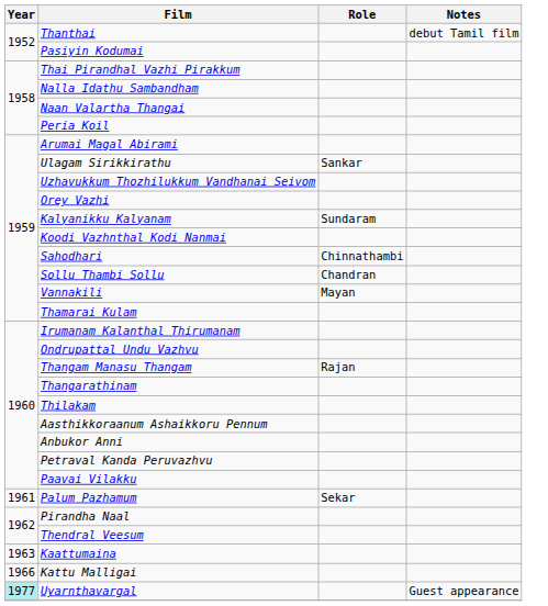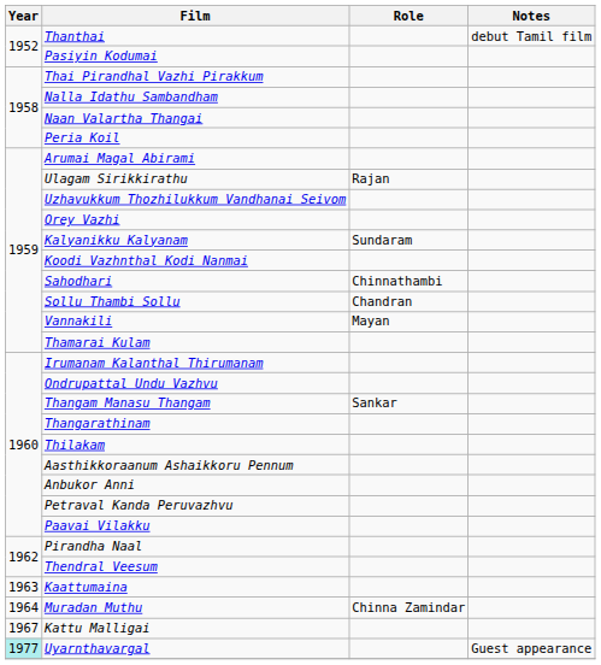 <table class="wikitable sortable">
 <tr>
 <th>Year</th>
 <th>Film</th>
 <th>Role</th>
 <th class="unsortable">Notes</th>
 </tr>
 <tr>
 <td rowspan=2>1952</td>
 <td><em><a href='#'>Thanthai</a></em></td>
 <td></td>
 <td>debut Tamil film</td>
 </tr>
 <tr>
 <td><em><a href='#'>Pasiyin Kodumai</a></em></td>
 <td></td>
 <td></td>
 </tr>
 <tr>
 <td rowspan=4>1958</td>
 <td><em><a href='#'>Thai Pirandhal Vazhi Pirakkum</a></em></td>
 <td></td>
 <td></td>
 </tr>
 <tr>
 <td><em><a href='#'>Nalla Idathu Sambandham</a></em></td>
 <td></td>
 <td></td>
 </tr>
 <tr>
 <td><em><a href='#'>Naan Valartha Thangai</a></em></td>
 <td></td>
 <td></td>
 </tr>
 <tr>
 <td><em><a href='#'>Peria Koil</a></em></td>
 <td></td>
 <td></td>
 </tr>
 <tr>
 <td rowspan=10>1959</td>
 <td><em><a href='#'>Arumai Magal Abirami</a></em></td>
 <td></td>
 <td></td>
 </tr>
 <tr>
 <td><em>Ulagam Sirikkirathu</em></td>
-<td>Sankar</td>
+<td>Rajan</td>
 <td></td>
 </tr>
 <tr>
 <td><em><a href='#'>Uzhavukkum Thozhilukkum Vandhanai Seivom</a></em></td>
 <td></td>
 <td></td>
 </tr>
 <tr>
 <td><em><a href='#'>Orey Vazhi</a></em></td>
 <td></td>
 <td></td>
 </tr>
 <tr>
 <td><em><a href='#'>Kalyanikku Kalyanam</a></em></td>
 <td>Sundaram</td>
 <td></td>
 </tr>
 <tr>
 <td><em><a href='#'>Koodi Vazhnthal Kodi Nanmai</a></em></td>
 <td></td>
 <td></td>
 </tr>
 <tr>
 <td><em><a href='#'>Sahodhari</a></em></td>
 <td>Chinnathambi</td>
 <td></td>
 </tr>
 <tr>
 <td><em><a href='#'>Sollu Thambi Sollu</a></em></td>
 <td>Chandran</td>
 <td></td>
 </tr>
 <tr>
 <td><em><a href='#'>Vannakili</a></em></td>
 <td>Mayan</td>
 <td></td>
 </tr>
 <tr>
 <td><em><a href='#'>Thamarai Kulam</a></em></td>
 <td></td>
 <td></td>
 </tr>
 <tr>
 <td rowspan=9>1960</td>
 <td><em><a href='#'>Irumanam Kalanthal Thirumanam</a></em></td>
 <td></td>
 <td></td>
 </tr>
 <tr>
 <td><em><a href='#'>Ondrupattal Undu Vazhvu</a></em></td>
 <td></td>
 <td></td>
 </tr>
 <tr>
 <td><em><a href='#'>Thangam Manasu Thangam</a></em></td>
-<td>Rajan</td>
+<td>Sankar</td>
 <td></td>
 </tr>
 <tr>
 <td><em><a href='#'>Thangarathinam</a></em></td>
 <td></td>
 <td></td>
 </tr>
 <tr>
 <td><em><a href='#'>Thilakam</a></em></td>
 <td></td>
 <td></td>
 </tr>
 <tr>
 <td><em>Aasthikkoraanum Ashaikkoru Pennum</em></td>
 <td></td>
 <td></td>
 </tr>
 <tr>
 <td><em>Anbukor Anni</em></td>
 <td></td>
 <td></td>
 </tr>
 <tr>
 <td><em>Petraval Kanda Peruvazhvu</em></td>
 <td></td>
 <td></td>
 </tr>
 <tr>
 <td><em><a href='#'>Paavai Vilakku</a></em></td>
 <td></td>
 <td></td>
 </tr>
 <tr>
-<td>1961</td>
-<td><em><a href='#'>Palum Pazhamum</a></em></td>
-<td>Sekar</td>
-<td></td>
-</tr>
-<tr>
 <td rowspan=2>1962</td>
 <td><em>Pirandha Naal</em></td>
 <td></td>
 <td></td>
 </tr>
 <tr>
 <td><em><a href='#'>Thendral Veesum</a></em></td>
 <td></td>
 <td></td>
 </tr>
 <tr>
 <td>1963</td>
 <td><em><a href='#'>Kaattumaina</a></em></td>
 <td></td>
 <td></td>
 </tr>
 <tr>
-<td>1966</td>
+<td>1964</td>
+<td><em><a href='#'>Muradan Muthu</a></em></td>
+<td>Chinna Zamindar</td>
+<td></td>
+</tr>
+<tr>
+<td>1967</td>
 <td><em>Kattu Malligai</em></td>
 <td></td>
 <td></td>
 </tr>
 <tr>
 <td style="background: paleturquoise;">1977</td>
 <td><em><a href='#'>Uyarnthavargal</a></em></td>
 <td></td>
 <td>Guest appearance</td>
 </tr>
 <tr>
 </tr>
 </table>
